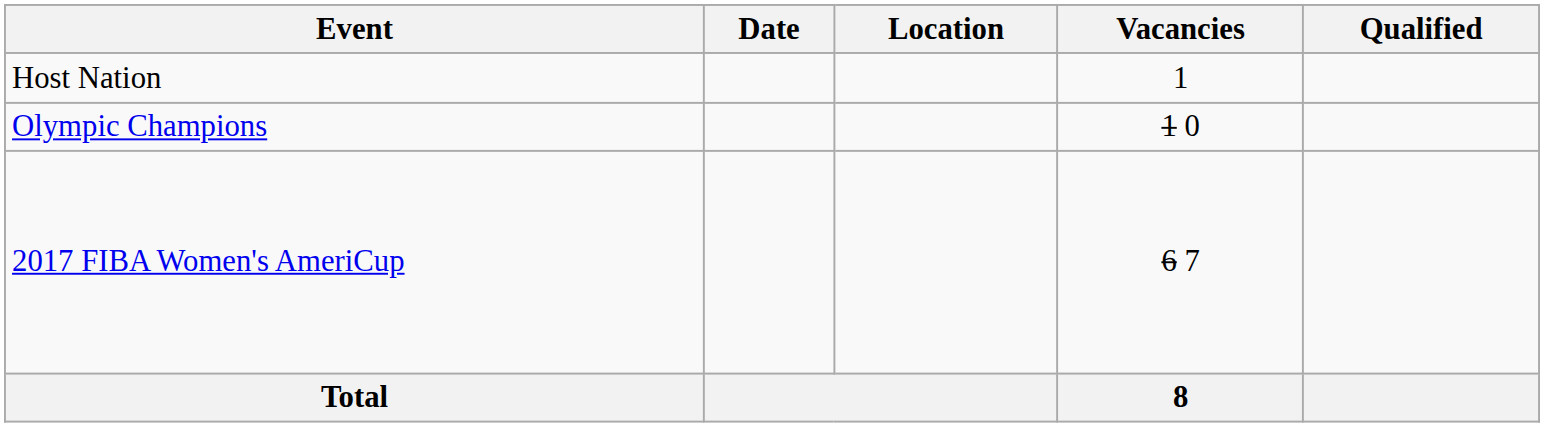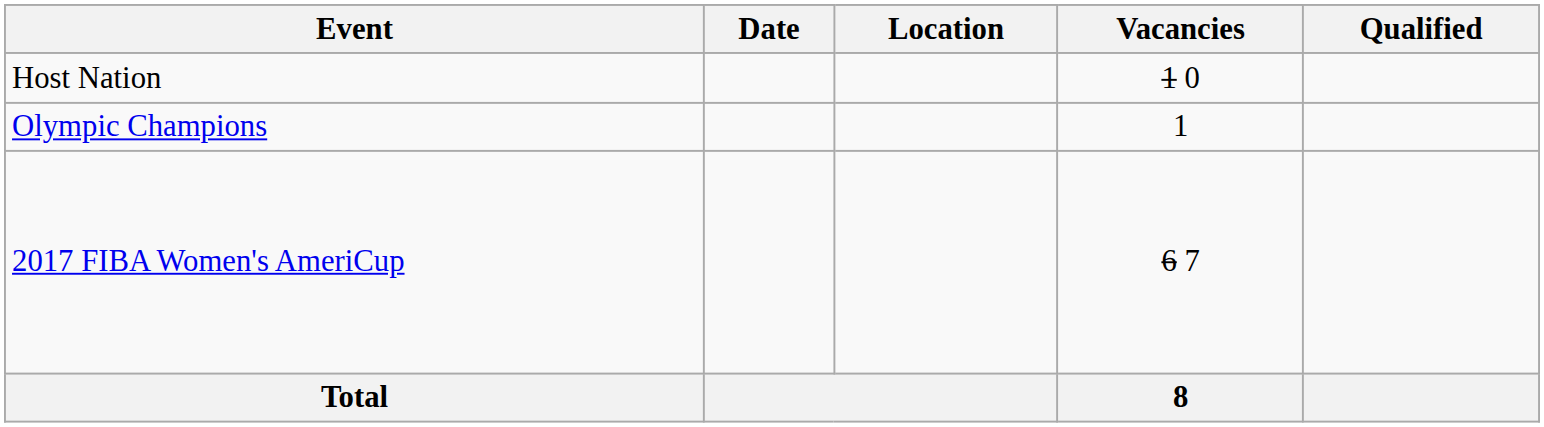 <table class="wikitable" width=800>
 <tr>
 <th>Event</th>
 <th>Date</th>
 <th>Location</th>
 <th>Vacancies</th>
 <th>Qualified</th>
 </tr>
 <tr>
 <td>Host Nation</td>
 <td></td>
 <td></td>
-<td align=center>1</td>
+<td align=center><s>1</s> 0</td>
 <td><s></s></td>
 </tr>
 <tr>
 <td><a href='#'>Olympic Champions</a></td>
 <td></td>
 <td></td>
-<td align=center><s>1</s> 0</td>
+<td align=center>1</td>
 <td></td>
 </tr>
 <tr>
 <td><a href='#'>2017 FIBA Women's AmeriCup</a></td>
 <td></td>
 <td></td>
 <td align=center><s>6</s> 7</td>
 <td><br><br><br><br><br><br></td>
 </tr>
 <tr>
 <th>Total</th>
 <th colspan="2"></th>
 <th>8</th>
 <th></th>
 </tr>
 </table>
